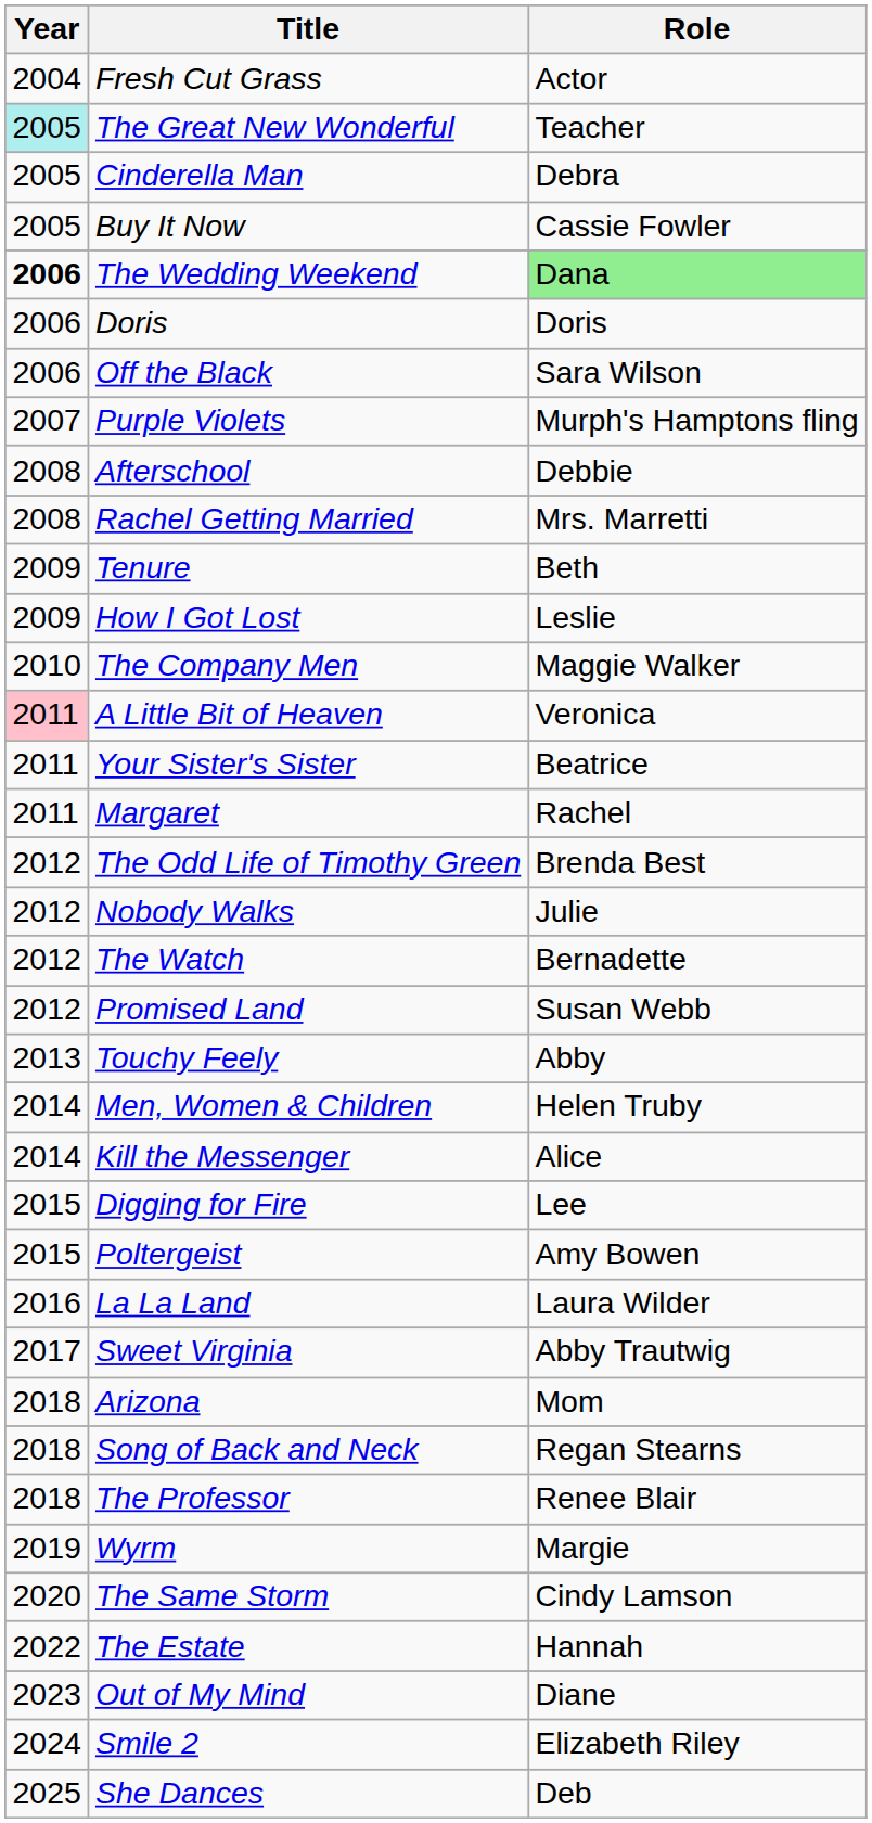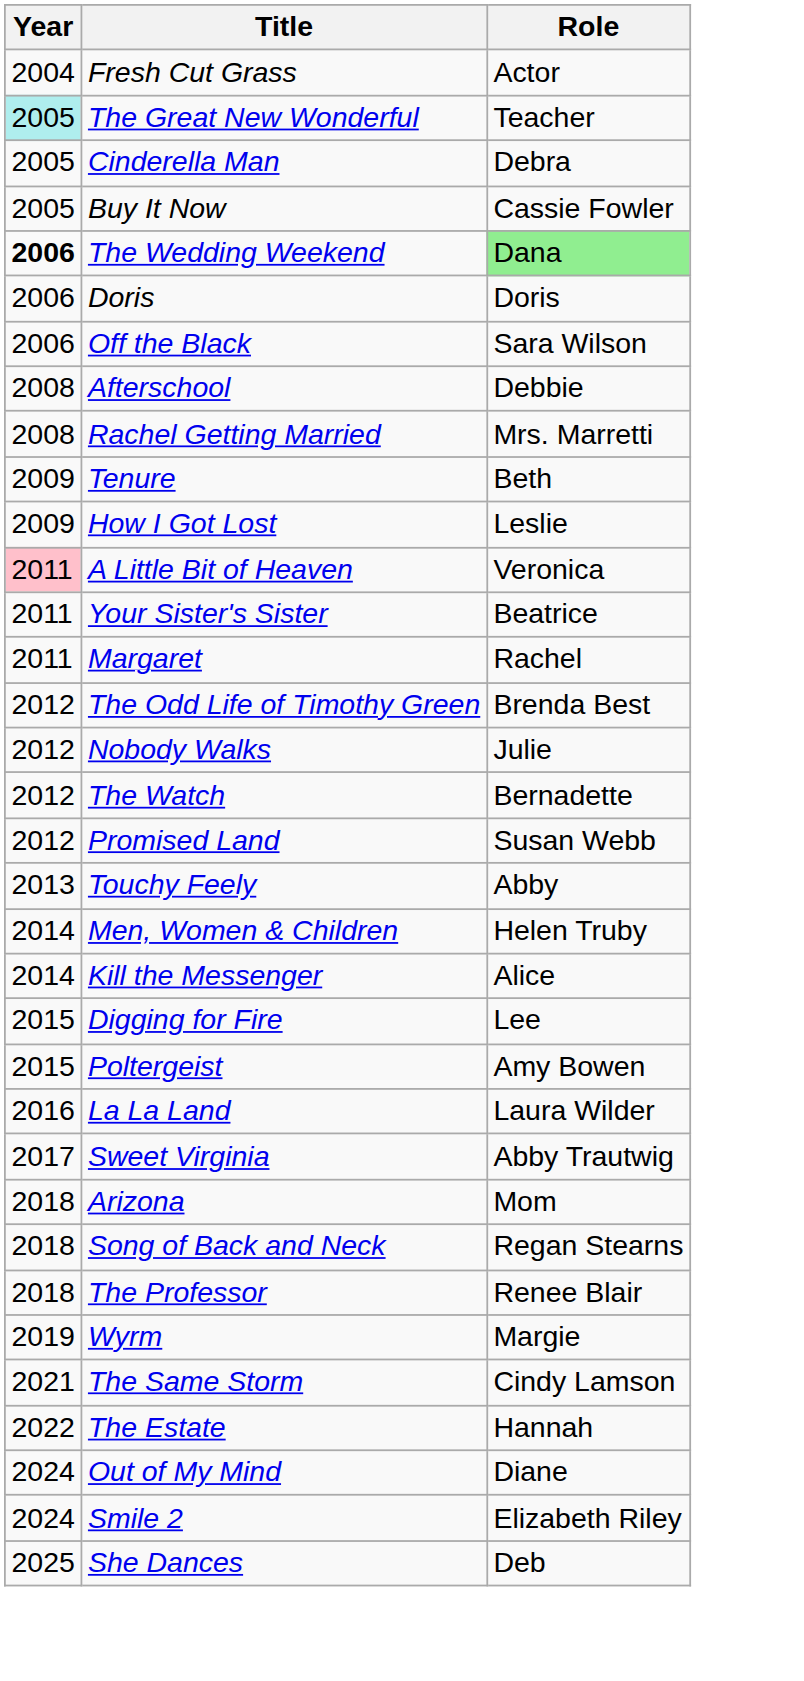 <table class="wikitable sortable plainrowheaders">
 <tr>
 <th scope="col">Year</th>
 <th scope="col">Title</th>
 <th scope="col">Role</th>
 </tr>
 <tr>
 <td>2004</td>
 <td><em>Fresh Cut Grass</em></td>
 <td>Actor</td>
 </tr>
 <tr>
 <td style="background: paleturquoise;">2005</td>
 <td><em><a href='#'>The Great New Wonderful</a></em></td>
 <td>Teacher</td>
 </tr>
 <tr>
 <td>2005</td>
 <td><em><a href='#'>Cinderella Man</a></em></td>
 <td>Debra</td>
 </tr>
 <tr>
 <td>2005</td>
 <td><em>Buy It Now</em></td>
 <td>Cassie Fowler</td>
 </tr>
 <tr>
 <td><strong>2006</strong></td>
 <td><em><a href='#'>The Wedding Weekend</a></em></td>
 <td style="background: lightgreen;">Dana</td>
 </tr>
 <tr>
 <td>2006</td>
 <td><em>Doris</em></td>
 <td>Doris</td>
 </tr>
 <tr>
 <td>2006</td>
 <td><em><a href='#'>Off the Black</a></em></td>
 <td>Sara Wilson</td>
 </tr>
 <tr>
-<td>2007</td>
-<td><em><a href='#'>Purple Violets</a></em></td>
-<td>Murph's Hamptons fling</td>
-</tr>
-<tr>
 <td>2008</td>
 <td><em><a href='#'>Afterschool</a></em></td>
 <td>Debbie</td>
 </tr>
 <tr>
 <td>2008</td>
 <td><em><a href='#'>Rachel Getting Married</a></em></td>
 <td>Mrs. Marretti</td>
 </tr>
 <tr>
 <td>2009</td>
 <td><em><a href='#'>Tenure</a></em></td>
 <td>Beth</td>
 </tr>
 <tr>
 <td>2009</td>
 <td><em><a href='#'>How I Got Lost</a></em></td>
 <td>Leslie</td>
-</tr>
-<tr>
-<td>2010</td>
-<td><em><a href='#'>The Company Men</a></em></td>
-<td>Maggie Walker</td>
 </tr>
 <tr>
 <td style="background: pink;">2011</td>
 <td><em><a href='#'>A Little Bit of Heaven</a></em></td>
 <td>Veronica</td>
 </tr>
 <tr>
 <td>2011</td>
 <td><em><a href='#'>Your Sister's Sister</a></em></td>
 <td>Beatrice</td>
 </tr>
 <tr>
 <td>2011</td>
 <td><em><a href='#'>Margaret</a></em></td>
 <td>Rachel</td>
 </tr>
 <tr>
 <td>2012</td>
 <td><em><a href='#'>The Odd Life of Timothy Green</a></em></td>
 <td>Brenda Best</td>
 </tr>
 <tr>
 <td>2012</td>
 <td><em><a href='#'>Nobody Walks</a></em></td>
 <td>Julie</td>
 </tr>
 <tr>
 <td>2012</td>
 <td><em><a href='#'>The Watch</a></em></td>
 <td>Bernadette</td>
 </tr>
 <tr>
 <td>2012</td>
 <td><em><a href='#'>Promised Land</a></em></td>
 <td>Susan Webb</td>
 </tr>
 <tr>
 <td>2013</td>
 <td><em><a href='#'>Touchy Feely</a></em></td>
 <td>Abby</td>
 </tr>
 <tr>
 <td>2014</td>
 <td><em><a href='#'>Men, Women & Children</a></em></td>
 <td>Helen Truby</td>
 </tr>
 <tr>
 <td>2014</td>
 <td><em><a href='#'>Kill the Messenger</a></em></td>
 <td>Alice</td>
 </tr>
 <tr>
 <td>2015</td>
 <td><em><a href='#'>Digging for Fire</a></em></td>
 <td>Lee</td>
 </tr>
 <tr>
 <td>2015</td>
 <td><em><a href='#'>Poltergeist</a></em></td>
 <td>Amy Bowen</td>
 </tr>
 <tr>
 <td>2016</td>
 <td><em><a href='#'>La La Land</a></em></td>
 <td>Laura Wilder</td>
 </tr>
 <tr>
 <td>2017</td>
 <td><em><a href='#'>Sweet Virginia</a></em></td>
 <td>Abby Trautwig</td>
 </tr>
 <tr>
 <td>2018</td>
 <td><em><a href='#'>Arizona</a></em></td>
 <td>Mom</td>
 </tr>
 <tr>
 <td>2018</td>
 <td><em><a href='#'>Song of Back and Neck</a></em></td>
 <td>Regan Stearns</td>
 </tr>
 <tr>
 <td>2018</td>
 <td><em><a href='#'>The Professor</a></em></td>
 <td>Renee Blair</td>
 </tr>
 <tr>
 <td>2019</td>
 <td><em><a href='#'>Wyrm</a></em></td>
 <td>Margie</td>
 </tr>
 <tr>
-<td>2020</td>
+<td>2021</td>
 <td><em><a href='#'>The Same Storm</a></em></td>
 <td>Cindy Lamson</td>
 </tr>
 <tr>
 <td>2022</td>
 <td><em><a href='#'>The Estate</a></em></td>
 <td>Hannah</td>
 </tr>
 <tr>
-<td>2023</td>
+<td>2024</td>
 <td><em><a href='#'>Out of My Mind</a></em></td>
 <td>Diane</td>
 </tr>
 <tr>
 <td>2024</td>
 <td><em><a href='#'>Smile 2</a></em></td>
 <td>Elizabeth Riley</td>
 </tr>
 <tr>
 <td>2025</td>
 <td><em><a href='#'>She Dances</a></em></td>
 <td>Deb</td>
 </tr>
 </table>
